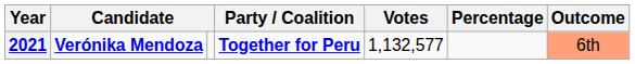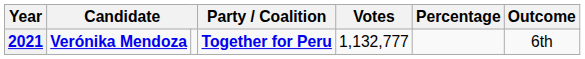 <table class="wikitable" style="text-align:center">
 <tr>
 <th>Year</th>
 <th colspan="2">Candidate</th>
 <th>Party / Coalition</th>
 <th>Votes</th>
 <th>Percentage</th>
 <th>Outcome</th>
 </tr>
 <tr>
 <th><strong><a href='#'>2021</a></strong></th>
 <td><strong><a href='#'>Verónika Mendoza</a></strong></td>
 <td></td>
 <td><strong><a href='#'>Together for Peru</a></strong></td>
-<td>1,132,577</td>
+<td>1,132,777</td>
 <td></td>
-<td style="background: lightsalmon;">6th</td>
+<td>6th</td>
 </tr>
 </table>
